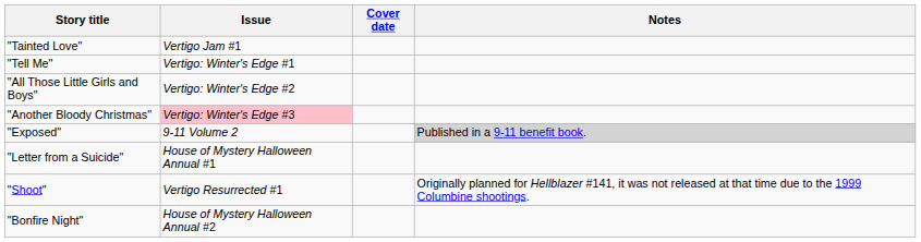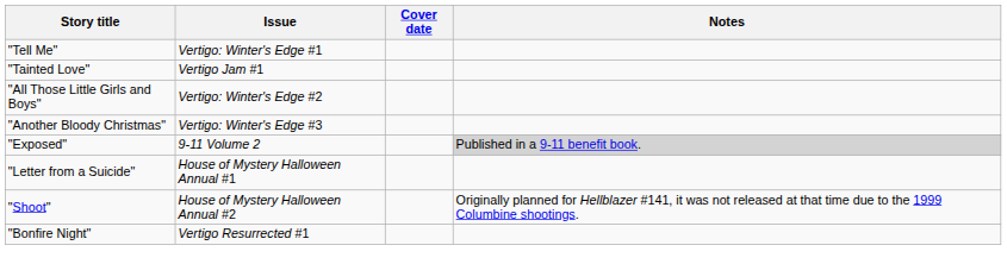 <table class="wikitable">
 <tr>
 <th>Story title</th>
 <th>Issue</th>
 <th><a href='#'>Cover date</a></th>
 <th>Notes</th>
 </tr>
 <tr>
-<td>"Tainted Love"</td>
-<td><em>Vertigo Jam</em> #1</td>
+<td>"Tell Me"</td>
+<td><em>Vertigo: Winter's Edge</em> #1</td>
 <td></td>
 <td></td>
 </tr>
 <tr>
-<td>"Tell Me"</td>
-<td><em>Vertigo: Winter's Edge</em> #1</td>
+<td>"Tainted Love"</td>
+<td><em>Vertigo Jam</em> #1</td>
 <td></td>
 <td></td>
 </tr>
 <tr>
 <td>"All Those Little Girls and Boys"</td>
 <td><em>Vertigo: Winter's Edge</em> #2</td>
 <td></td>
 <td></td>
 </tr>
 <tr>
 <td>"Another Bloody Christmas"</td>
-<td style="background: pink;"><em>Vertigo: Winter's Edge</em> #3</td>
+<td><em>Vertigo: Winter's Edge</em> #3</td>
 <td></td>
 <td></td>
 </tr>
 <tr>
 <td>"Exposed"</td>
 <td><em>9-11 Volume 2</em></td>
 <td></td>
 <td style="background: lightgrey;">Published in a <a href='#'>9-11 benefit book</a>.</td>
 </tr>
 <tr>
 <td>"Letter from a Suicide"</td>
 <td><em>House of Mystery Halloween Annual</em> #1</td>
 <td></td>
 <td></td>
 </tr>
 <tr>
 <td>"<a href='#'>Shoot</a>"</td>
-<td><em>Vertigo Resurrected</em> #1</td>
+<td><em>House of Mystery Halloween Annual</em> #2</td>
 <td></td>
 <td>Originally planned for <em>Hellblazer</em> #141, it was not released at that time due to the <a href='#'>1999 Columbine shootings</a>.</td>
 </tr>
 <tr>
 <td>"Bonfire Night"</td>
-<td><em>House of Mystery Halloween Annual</em> #2</td>
+<td><em>Vertigo Resurrected</em> #1</td>
 <td></td>
 <td></td>
 </tr>
 </table>
